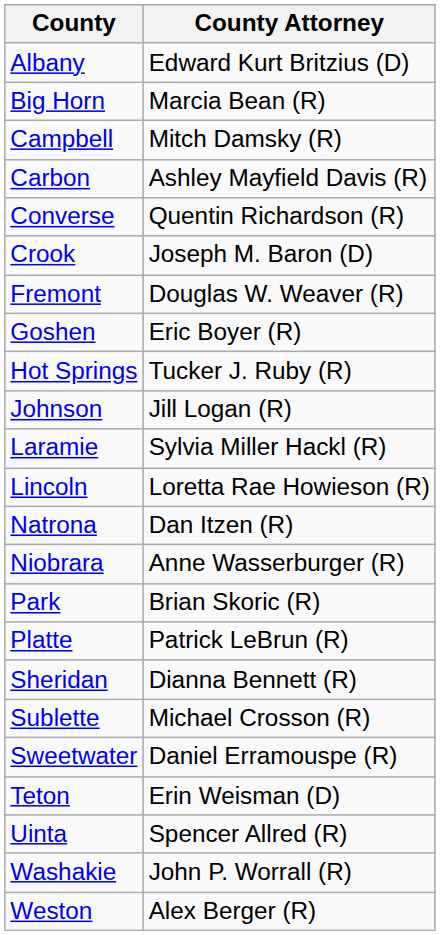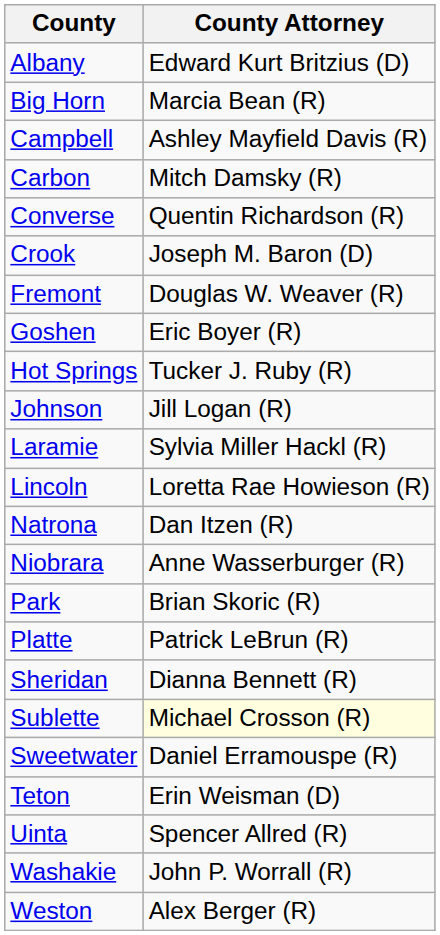 <table class="wikitable">
 <tr>
 <th>County</th>
 <th>County Attorney</th>
 </tr>
 <tr>
 <td><a href='#'>Albany</a></td>
 <td>Edward Kurt Britzius (D)</td>
 </tr>
 <tr>
 <td><a href='#'>Big Horn</a></td>
 <td>Marcia Bean (R)</td>
 </tr>
 <tr>
 <td><a href='#'>Campbell</a></td>
-<td>Mitch Damsky (R)</td>
+<td>Ashley Mayfield Davis (R)</td>
 </tr>
 <tr>
 <td><a href='#'>Carbon</a></td>
-<td>Ashley Mayfield Davis (R)</td>
+<td>Mitch Damsky (R)</td>
 </tr>
 <tr>
 <td><a href='#'>Converse</a></td>
 <td>Quentin Richardson (R)</td>
 </tr>
 <tr>
 <td><a href='#'>Crook</a></td>
 <td>Joseph M. Baron (D)</td>
 </tr>
 <tr>
 <td><a href='#'>Fremont</a></td>
 <td>Douglas W. Weaver (R)</td>
 </tr>
 <tr>
 <td><a href='#'>Goshen</a></td>
 <td>Eric Boyer (R)</td>
 </tr>
 <tr>
 <td><a href='#'>Hot Springs</a></td>
 <td>Tucker J. Ruby (R)</td>
 </tr>
 <tr>
 <td><a href='#'>Johnson</a></td>
 <td>Jill Logan (R)</td>
 </tr>
 <tr>
 <td><a href='#'>Laramie</a></td>
 <td>Sylvia Miller Hackl (R)</td>
 </tr>
 <tr>
 <td><a href='#'>Lincoln</a></td>
 <td>Loretta Rae Howieson (R)</td>
 </tr>
 <tr>
 <td><a href='#'>Natrona</a></td>
 <td>Dan Itzen (R)</td>
 </tr>
 <tr>
 <td><a href='#'>Niobrara</a></td>
 <td>Anne Wasserburger (R)</td>
 </tr>
 <tr>
 <td><a href='#'>Park</a></td>
 <td>Brian Skoric (R)</td>
 </tr>
 <tr>
 <td><a href='#'>Platte</a></td>
 <td>Patrick LeBrun (R)</td>
 </tr>
 <tr>
 <td><a href='#'>Sheridan</a></td>
 <td>Dianna Bennett (R)</td>
 </tr>
 <tr>
 <td><a href='#'>Sublette</a></td>
-<td>Michael Crosson (R)</td>
+<td style="background: lightyellow;">Michael Crosson (R)</td>
 </tr>
 <tr>
 <td><a href='#'>Sweetwater</a></td>
 <td>Daniel Erramouspe (R)</td>
 </tr>
 <tr>
 <td><a href='#'>Teton</a></td>
 <td>Erin Weisman (D)</td>
 </tr>
 <tr>
 <td><a href='#'>Uinta</a></td>
 <td>Spencer Allred (R)</td>
 </tr>
 <tr>
 <td><a href='#'>Washakie</a></td>
 <td>John P. Worrall (R)</td>
 </tr>
 <tr>
 <td><a href='#'>Weston</a></td>
 <td>Alex Berger (R)</td>
 </tr>
 </table>
